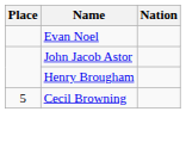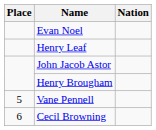 <table class=wikitable>
 <tr>
 <th>Place</th>
 <th>Name</th>
 <th>Nation</th>
 </tr>
 <tr>
 <td align=center></td>
 <td><a href='#'>Evan Noel</a></td>
+<td></td>
+</tr>
+<tr>
+<td align=center></td>
+<td><a href='#'>Henry Leaf</a></td>
 <td></td>
 </tr>
 <tr>
 <td align=center rowspan=2></td>
 <td><a href='#'>John Jacob Astor</a></td>
 <td></td>
 </tr>
 <tr>
 <td><a href='#'>Henry Brougham</a></td>
 <td></td>
 </tr>
 <tr>
 <td align=center>5</td>
+<td><a href='#'>Vane Pennell</a></td>
+<td></td>
+</tr>
+<tr>
+<td align=center>6</td>
 <td><a href='#'>Cecil Browning</a></td>
 <td></td>
 </tr>
 </table>
